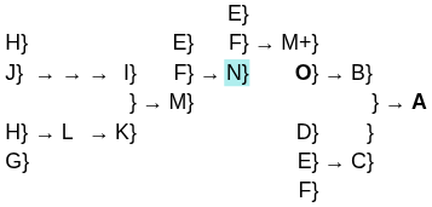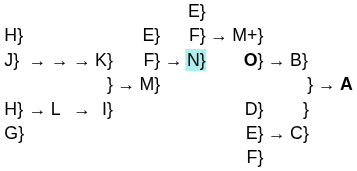 <table>
 <tr>
 <td colspan="9" align="right">E}</td>
 <td></td>
 </tr>
 <tr>
 <td>H}</td>
 <td colspan="6" align="right">E}</td>
 <td colspan="2" align="right">F}</td>
 <td>→</td>
 <td>M+}</td>
 <td></td>
 </tr>
 <tr>
 <td>J}</td>
 <td>→</td>
 <td>→</td>
 <td>→</td>
-<td align="right">I}</td>
+<td>K}</td>
 <td colspan="2" align="right">F}</td>
 <td>→</td>
 <td style="background: paleturquoise;">N}</td>
 <td colspan="2" align="right"><strong>O</strong>}</td>
 <td>→</td>
 <td>B}</td>
 <td></td>
 </tr>
 <tr>
 <td colspan="5" align="right">}</td>
 <td>→</td>
 <td>M}</td>
 <td colspan="7" align="right">}</td>
 <td>→</td>
 <td><strong>A</strong></td>
 <td></td>
 </tr>
 <tr>
 <td>H}</td>
 <td>→</td>
 <td>L</td>
 <td>→</td>
-<td>K}</td>
+<td align="right">I}</td>
 <td colspan="6" align="right">D}</td>
 <td colspan="2" align="right">}</td>
 <td></td>
 </tr>
 <tr>
 <td>G}</td>
 <td colspan="10" align="right">E}</td>
 <td>→</td>
 <td>C}</td>
 <td></td>
 </tr>
 <tr>
 <td colspan="11" align="right">F}</td>
 <td></td>
 </tr>
 <tr>
 </tr>
 </table>
